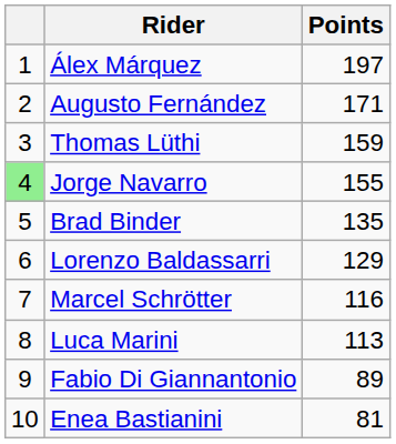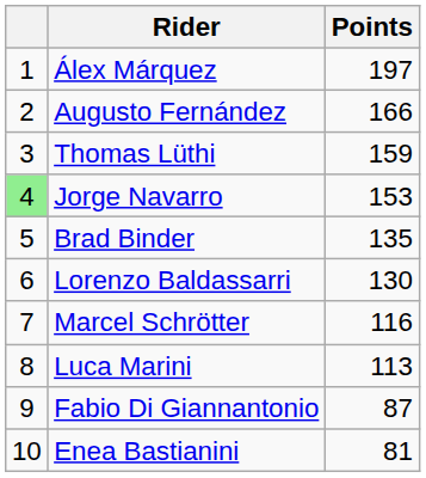 <table class="wikitable" style="font-size: 95%;">
 <tr>
 <th></th>
 <th>Rider</th>
 <th>Points</th>
 </tr>
 <tr>
 <td align=center>1</td>
 <td> <a href='#'>Álex Márquez</a></td>
 <td align=right>197</td>
 </tr>
 <tr>
 <td align=center>2</td>
 <td> <a href='#'>Augusto Fernández</a></td>
-<td align=right>171</td>
+<td align=right>166</td>
 </tr>
 <tr>
 <td align=center>3</td>
 <td> <a href='#'>Thomas Lüthi</a></td>
 <td align=right>159</td>
 </tr>
 <tr>
 <td align=center style="background: lightgreen;">4</td>
 <td> <a href='#'>Jorge Navarro</a></td>
-<td align=right>155</td>
+<td align=right>153</td>
 </tr>
 <tr>
 <td align=center>5</td>
 <td> <a href='#'>Brad Binder</a></td>
 <td align=right>135</td>
 </tr>
 <tr>
 <td align=center>6</td>
 <td> <a href='#'>Lorenzo Baldassarri</a></td>
-<td align=right>129</td>
+<td align=right>130</td>
 </tr>
 <tr>
 <td align=center>7</td>
 <td> <a href='#'>Marcel Schrötter</a></td>
 <td align=right>116</td>
 </tr>
 <tr>
 <td align=center>8</td>
 <td> <a href='#'>Luca Marini</a></td>
 <td align=right>113</td>
 </tr>
 <tr>
 <td align=center>9</td>
 <td> <a href='#'>Fabio Di Giannantonio</a></td>
-<td align=right>89</td>
+<td align=right>87</td>
 </tr>
 <tr>
 <td align=center>10</td>
 <td> <a href='#'>Enea Bastianini</a></td>
 <td align=right>81</td>
 </tr>
 </table>
